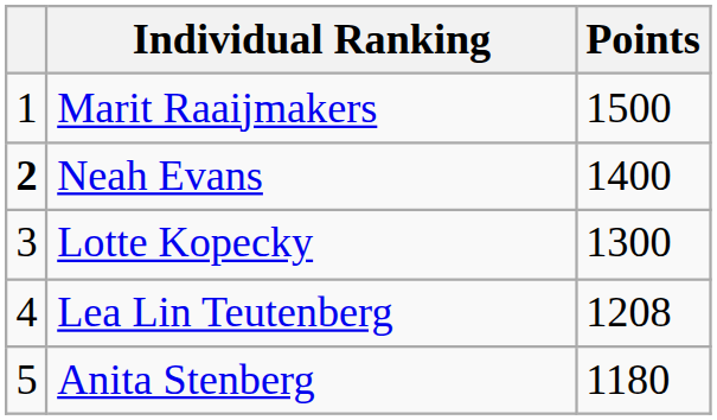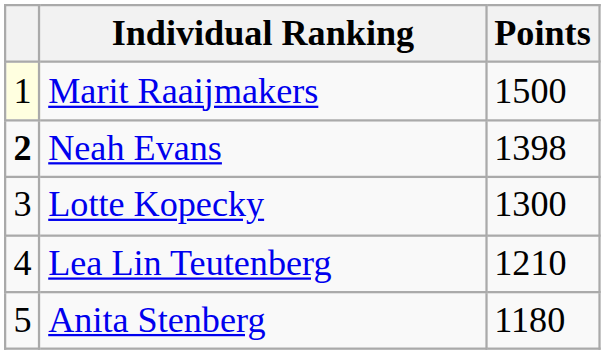 <table class="wikitable col3right">
 <tr>
 <th></th>
 <th style="width:190px; white-space:nowrap;">Individual Ranking</th>
 <th style="width:20px;">Points</th>
 </tr>
 <tr>
-<td>1</td>
+<td style="background: lightyellow;">1</td>
 <td> <a href='#'>Marit Raaijmakers</a></td>
 <td>1500</td>
 </tr>
 <tr>
 <td><strong>2</strong></td>
 <td> <a href='#'>Neah Evans</a></td>
-<td>1400</td>
+<td>1398</td>
 </tr>
 <tr>
 <td>3</td>
 <td> <a href='#'>Lotte Kopecky</a></td>
 <td>1300</td>
 </tr>
 <tr>
 <td>4</td>
 <td> <a href='#'>Lea Lin Teutenberg</a></td>
-<td>1208</td>
+<td>1210</td>
 </tr>
 <tr>
 <td>5</td>
 <td> <a href='#'>Anita Stenberg</a></td>
 <td>1180</td>
 </tr>
 </table>
